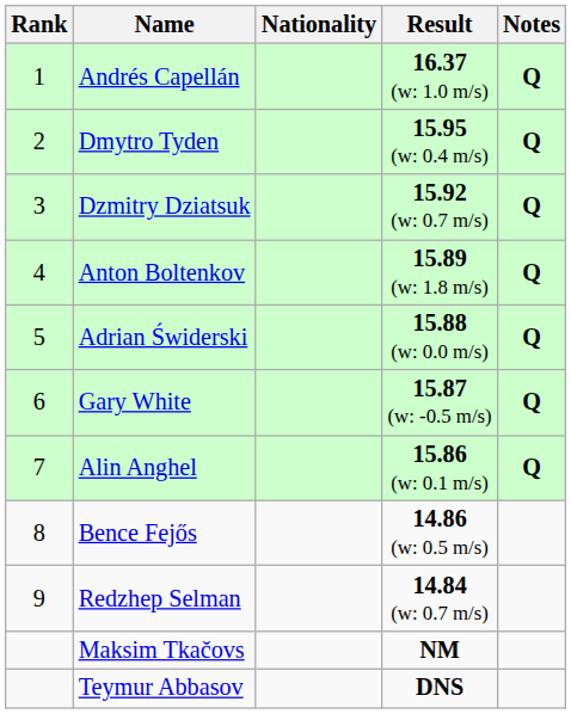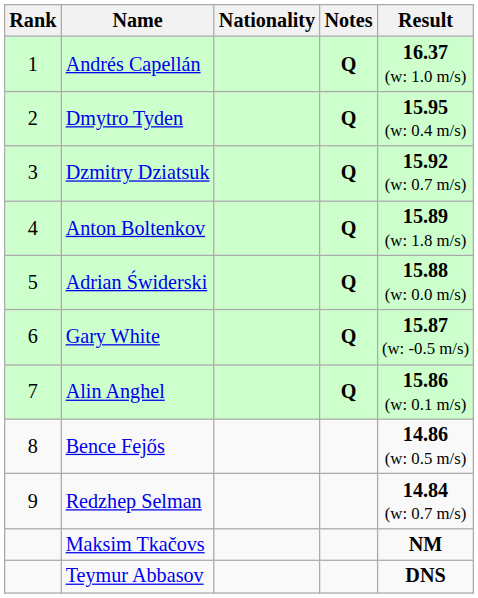 <table class="wikitable sortable" style="text-align:center">
 <tr>
 <th>Rank</th>
 <th>Name</th>
 <th>Nationality</th>
+<th>Notes</th>
 <th>Result</th>
-<th>Notes</th>
 </tr>
 <tr bgcolor=ccffcc>
 <td>1</td>
 <td align=left><a href='#'>Andrés Capellán</a></td>
 <td align=left></td>
+<td><strong>Q</strong></td>
 <td><strong>16.37</strong><br><small>(w: 1.0 m/s)</small></td>
-<td><strong>Q</strong></td>
 </tr>
 <tr bgcolor=ccffcc>
 <td>2</td>
 <td align=left><a href='#'>Dmytro Tyden</a></td>
 <td align=left></td>
+<td><strong>Q</strong></td>
 <td><strong>15.95</strong><br><small>(w: 0.4 m/s)</small></td>
-<td><strong>Q</strong></td>
 </tr>
 <tr bgcolor=ccffcc>
 <td>3</td>
 <td align=left><a href='#'>Dzmitry Dziatsuk</a></td>
 <td align=left></td>
+<td><strong>Q</strong></td>
 <td><strong>15.92</strong><br><small>(w: 0.7 m/s)</small></td>
-<td><strong>Q</strong></td>
 </tr>
 <tr bgcolor=ccffcc>
 <td>4</td>
 <td align=left><a href='#'>Anton Boltenkov</a></td>
 <td align=left></td>
+<td><strong>Q</strong></td>
 <td><strong>15.89</strong><br><small>(w: 1.8 m/s)</small></td>
-<td><strong>Q</strong></td>
 </tr>
 <tr bgcolor=ccffcc>
 <td>5</td>
 <td align=left><a href='#'>Adrian Świderski</a></td>
 <td align=left></td>
+<td><strong>Q</strong></td>
 <td><strong>15.88</strong><br><small>(w: 0.0 m/s)</small></td>
-<td><strong>Q</strong></td>
 </tr>
 <tr bgcolor=ccffcc>
 <td>6</td>
 <td align=left><a href='#'>Gary White</a></td>
 <td align=left></td>
+<td><strong>Q</strong></td>
 <td><strong>15.87</strong><br><small>(w: -0.5 m/s)</small></td>
-<td><strong>Q</strong></td>
 </tr>
 <tr bgcolor=ccffcc>
 <td>7</td>
 <td align=left><a href='#'>Alin Anghel</a></td>
 <td align=left></td>
+<td><strong>Q</strong></td>
 <td><strong>15.86</strong><br><small>(w: 0.1 m/s)</small></td>
-<td><strong>Q</strong></td>
 </tr>
 <tr>
 <td>8</td>
 <td align=left><a href='#'>Bence Fejős</a></td>
 <td align=left></td>
+<td></td>
 <td><strong>14.86</strong><br><small>(w: 0.5 m/s)</small></td>
-<td></td>
 </tr>
 <tr>
 <td>9</td>
 <td align=left><a href='#'>Redzhep Selman</a></td>
 <td align=left></td>
+<td></td>
 <td><strong>14.84</strong><br><small>(w: 0.7 m/s)</small></td>
-<td></td>
 </tr>
 <tr>
 <td></td>
 <td align=left><a href='#'>Maksim Tkačovs</a></td>
 <td align=left></td>
+<td></td>
 <td><strong>NM</strong></td>
-<td></td>
 </tr>
 <tr>
 <td></td>
 <td align=left><a href='#'>Teymur Abbasov</a></td>
 <td align=left></td>
+<td></td>
 <td><strong>DNS</strong></td>
-<td></td>
 </tr>
 </table>
